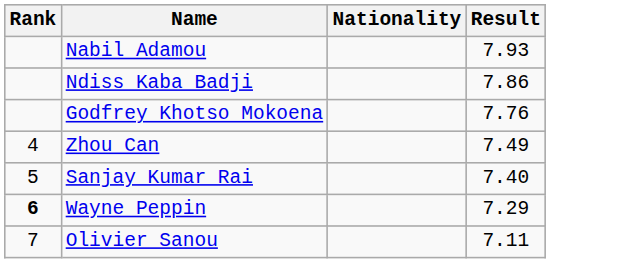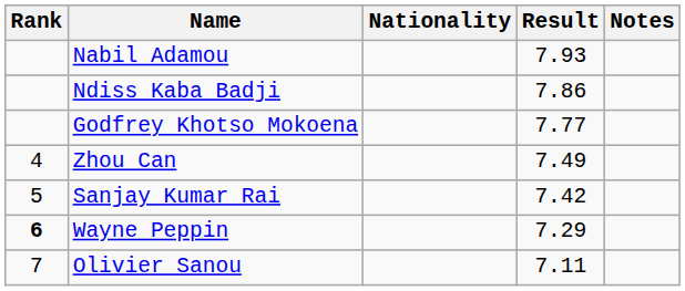 <table class="wikitable sortable" style="text-align:center;font-size:95%">
 <tr>
 <th>Rank</th>
 <th>Name</th>
 <th>Nationality</th>
 <th>Result</th>
+<th>Notes</th>
 </tr>
 <tr>
 <td></td>
 <td align=left><a href='#'>Nabil Adamou</a></td>
 <td align=left></td>
 <td>7.93</td>
+<td></td>
 </tr>
 <tr>
 <td></td>
 <td align=left><a href='#'>Ndiss Kaba Badji</a></td>
 <td align=left></td>
 <td>7.86</td>
+<td></td>
 </tr>
 <tr>
 <td></td>
 <td align=left><a href='#'>Godfrey Khotso Mokoena</a></td>
 <td align=left></td>
-<td>7.76</td>
+<td>7.77</td>
+<td></td>
 </tr>
 <tr>
 <td>4</td>
 <td align=left><a href='#'>Zhou Can</a></td>
 <td align=left></td>
 <td>7.49</td>
+<td></td>
 </tr>
 <tr>
 <td>5</td>
 <td align=left><a href='#'>Sanjay Kumar Rai</a></td>
 <td align=left></td>
-<td>7.40</td>
+<td>7.42</td>
+<td></td>
 </tr>
 <tr>
 <td><strong>6</strong></td>
 <td align=left><a href='#'>Wayne Peppin</a></td>
 <td align=left></td>
 <td>7.29</td>
+<td></td>
 </tr>
 <tr>
 <td>7</td>
 <td align=left><a href='#'>Olivier Sanou</a></td>
 <td align=left></td>
 <td>7.11</td>
+<td></td>
 </tr>
 </table>
